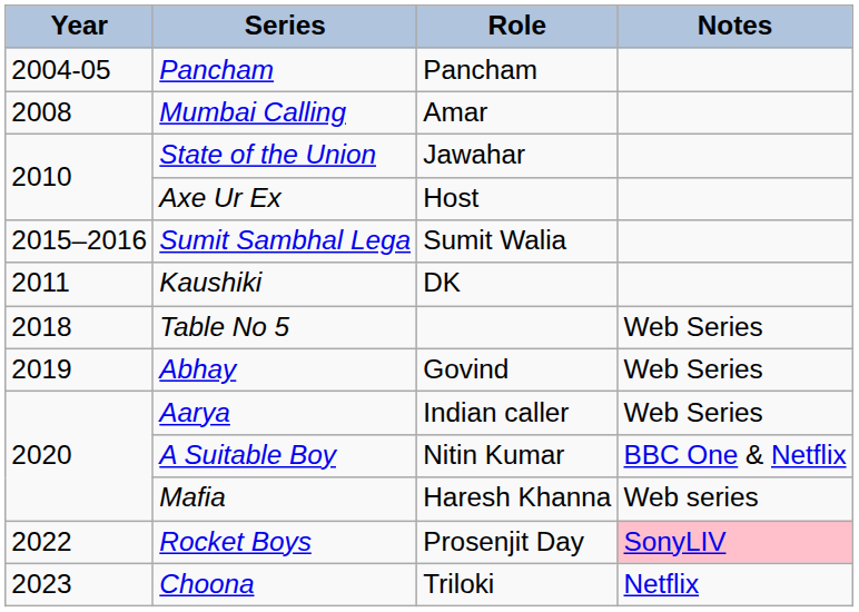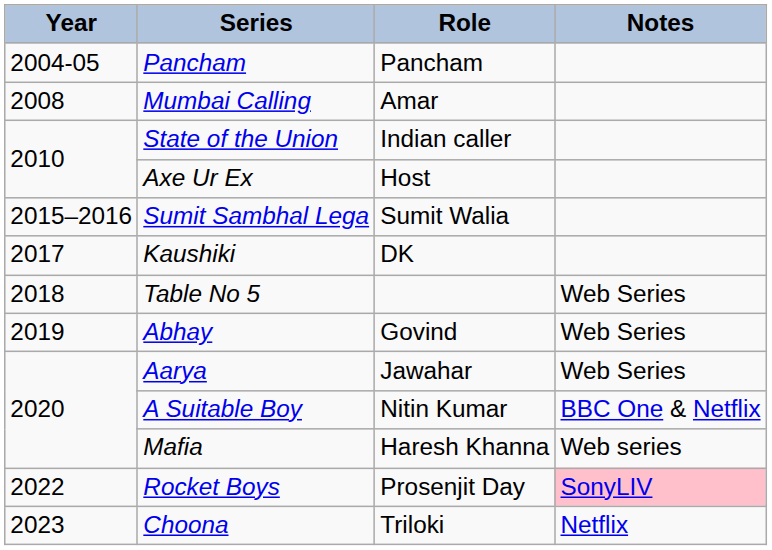 <table class="wikitable">
 <tr align="center">
 <th style="background:#B0C4DE;">Year</th>
 <th style="background:#B0C4DE;">Series</th>
 <th style="background:#B0C4DE;">Role</th>
 <th style="background:#B0C4DE;">Notes</th>
 </tr>
 <tr>
 <td>2004-05</td>
 <td><em><a href='#'>Pancham</a></em></td>
 <td>Pancham</td>
 <td></td>
 </tr>
 <tr>
 <td>2008</td>
 <td><em><a href='#'>Mumbai Calling</a></em></td>
 <td>Amar</td>
 <td></td>
 </tr>
 <tr>
 <td rowspan="2">2010</td>
 <td><em><a href='#'>State of the Union</a></em></td>
-<td>Jawahar</td>
+<td>Indian caller</td>
 <td></td>
 </tr>
 <tr>
 <td><em>Axe Ur Ex</em></td>
 <td>Host</td>
 <td></td>
 </tr>
 <tr>
 <td>2015–2016</td>
 <td><em><a href='#'>Sumit Sambhal Lega</a></em></td>
 <td>Sumit Walia</td>
 <td></td>
 </tr>
 <tr>
-<td>2011</td>
+<td>2017</td>
 <td><em>Kaushiki</em></td>
 <td>DK</td>
 <td></td>
 </tr>
 <tr>
 <td>2018</td>
 <td><em>Table No 5</em></td>
 <td></td>
 <td>Web Series </td>
 </tr>
 <tr>
 <td>2019</td>
 <td><em><a href='#'>Abhay</a></em></td>
 <td>Govind</td>
 <td>Web Series </td>
 </tr>
 <tr>
 <td rowspan="3">2020</td>
 <td><em><a href='#'>Aarya</a></em></td>
-<td>Indian caller</td>
+<td>Jawahar</td>
 <td>Web Series</td>
 </tr>
 <tr>
 <td><em><a href='#'>A Suitable Boy</a></em></td>
 <td>Nitin Kumar</td>
 <td><a href='#'>BBC One</a> & <a href='#'>Netflix</a></td>
 </tr>
 <tr>
 <td><em>Mafia</em></td>
 <td>Haresh Khanna</td>
 <td>Web series</td>
 </tr>
 <tr>
 <td>2022</td>
 <td><em><a href='#'>Rocket Boys</a></em></td>
 <td>Prosenjit Day</td>
 <td style="background: pink;"><a href='#'>SonyLIV</a></td>
 </tr>
 <tr>
 <td>2023</td>
 <td><em><a href='#'>Choona</a></em></td>
 <td>Triloki</td>
 <td><a href='#'>Netflix</a></td>
 </tr>
 </table>
